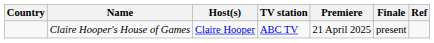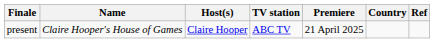 <table class="wikitable">
 <tr>
-<th>Country</th>
+<th>Finale</th>
 <th>Name</th>
 <th>Host(s)</th>
 <th>TV station</th>
 <th>Premiere</th>
-<th>Finale</th>
+<th>Country</th>
 <th>Ref</th>
 </tr>
 <tr>
-<td></td>
+<td>present</td>
 <td><em>Claire Hooper's House of Games</em></td>
 <td><a href='#'>Claire Hooper</a></td>
 <td><a href='#'>ABC TV</a></td>
 <td>21 April 2025</td>
-<td>present</td>
+<td></td>
 <td></td>
 </tr>
 </table>
